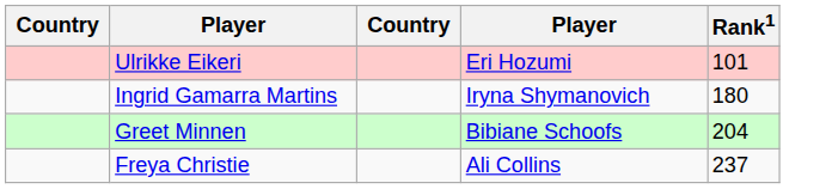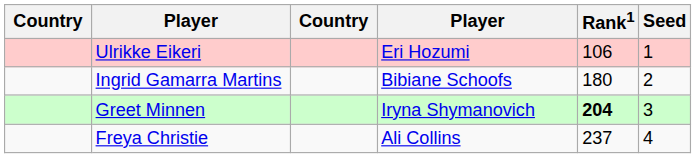 <table class="sortable wikitable">
 <tr>
 <th width="70">Country</th>
 <th width="175">Player</th>
 <th width="70">Country</th>
 <th width="175">Player</th>
 <th>Rank<sup>1</sup></th>
+<th>Seed</th>
 </tr>
 <tr style="background:#fcc;">
 <td></td>
 <td><a href='#'>Ulrikke Eikeri</a></td>
 <td></td>
 <td><a href='#'>Eri Hozumi</a></td>
-<td>101</td>
+<td>106</td>
+<td>1</td>
 </tr>
 <tr>
 <td></td>
 <td><a href='#'>Ingrid Gamarra Martins</a></td>
 <td></td>
-<td><a href='#'>Iryna Shymanovich</a></td>
+<td><a href='#'>Bibiane Schoofs</a></td>
 <td>180</td>
+<td>2</td>
 </tr>
 <tr style="background:#cfc;">
 <td></td>
 <td><a href='#'>Greet Minnen</a></td>
 <td></td>
-<td><a href='#'>Bibiane Schoofs</a></td>
-<td>204</td>
+<td><a href='#'>Iryna Shymanovich</a></td>
+<td><strong>204</strong></td>
+<td>3</td>
 </tr>
 <tr>
 <td></td>
 <td><a href='#'>Freya Christie</a></td>
 <td></td>
 <td><a href='#'>Ali Collins</a></td>
 <td>237</td>
+<td>4</td>
 </tr>
 </table>
